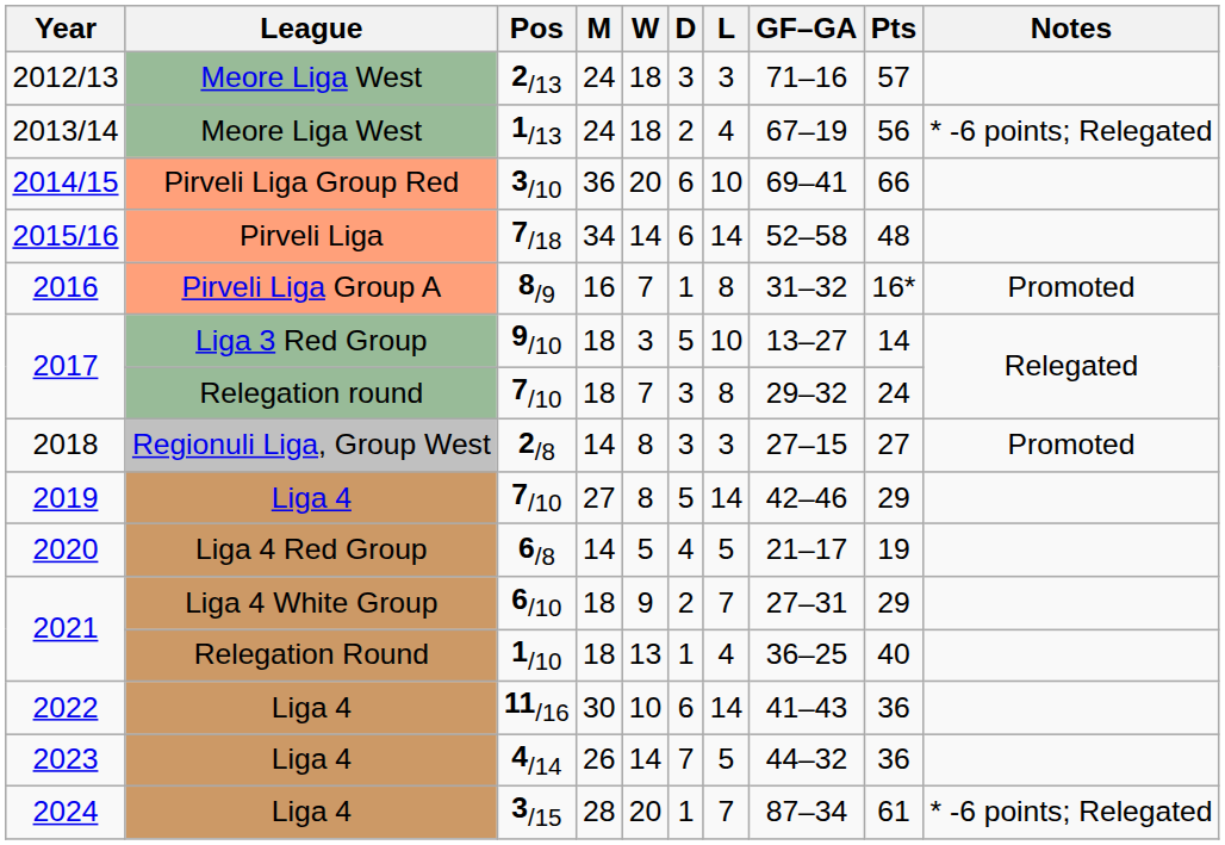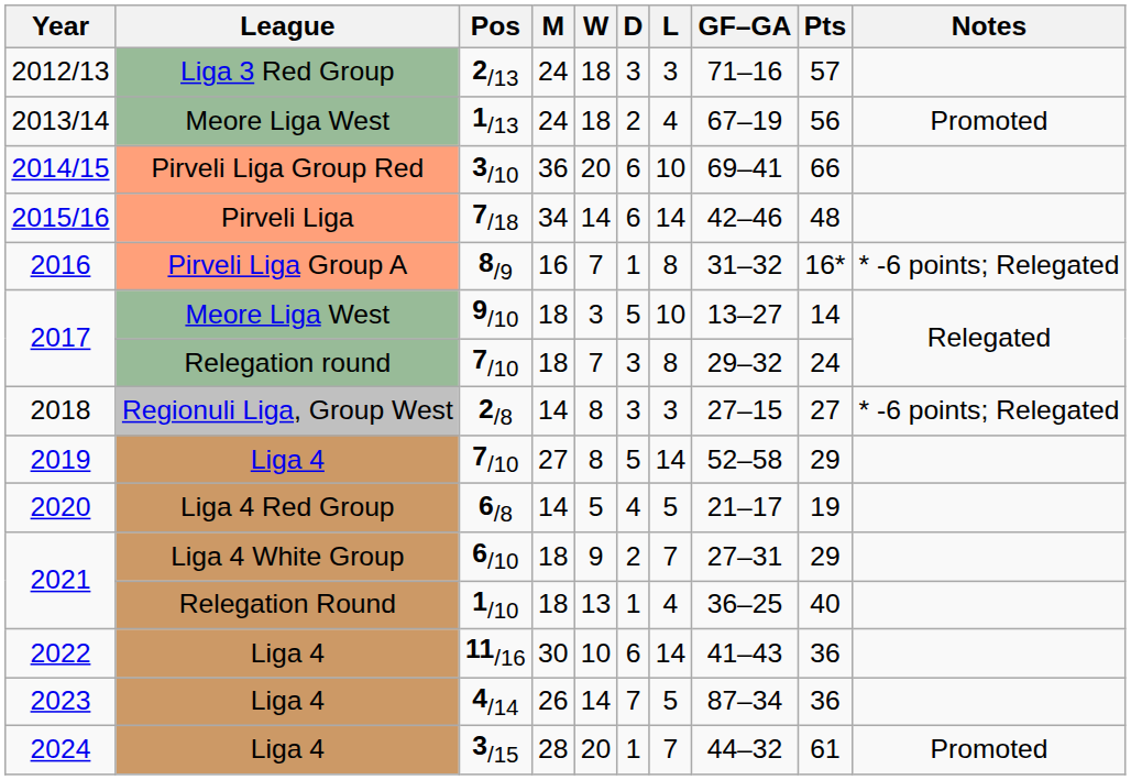 <table class="wikitable sortable" style="text-align: center">
 <tr>
 <th>Year</th>
 <th>League</th>
 <th>Pos</th>
 <th>M</th>
 <th>W</th>
 <th>D</th>
 <th>L</th>
 <th>GF–GA</th>
 <th>Pts</th>
 <th>Notes</th>
 </tr>
 <tr>
 <td>2012/13</td>
-<td bgcolor=#98bb98><a href='#'>Meore Liga</a> West</td>
+<td bgcolor=#98bb98><a href='#'>Liga 3</a> Red Group</td>
 <td><strong>2</strong><sub>/13</sub></td>
 <td>24</td>
 <td>18</td>
 <td>3</td>
 <td>3</td>
 <td>71–16</td>
 <td>57</td>
 <td></td>
 </tr>
 <tr>
 <td>2013/14</td>
 <td bgcolor=#98bb98>Meore Liga West</td>
 <td><strong>1</strong><sub>/13</sub></td>
 <td>24</td>
 <td>18</td>
 <td>2</td>
 <td>4</td>
 <td>67–19</td>
 <td>56</td>
-<td>* -6 points; Relegated</td>
+<td>Promoted</td>
 </tr>
 <tr>
 <td><a href='#'>2014/15</a></td>
 <td bgcolor=#ffa07a>Pirveli Liga Group Red</td>
 <td><strong>3</strong><sub>/10</sub></td>
 <td>36</td>
 <td>20</td>
 <td>6</td>
 <td>10</td>
 <td>69–41</td>
 <td>66</td>
 <td></td>
 </tr>
 <tr>
 <td><a href='#'>2015/16</a></td>
 <td bgcolor=#ffa07a>Pirveli Liga</td>
 <td><strong>7</strong><sub>/18</sub></td>
 <td>34</td>
 <td>14</td>
 <td>6</td>
 <td>14</td>
-<td>52–58</td>
+<td>42–46</td>
 <td>48</td>
 <td></td>
 </tr>
 <tr>
 <td><a href='#'>2016</a></td>
 <td bgcolor=#ffa07a><a href='#'>Pirveli Liga</a> Group A</td>
 <td><strong>8</strong><sub>/9</sub></td>
 <td>16</td>
 <td>7</td>
 <td>1</td>
 <td>8</td>
 <td>31–32</td>
 <td>16*</td>
-<td>Promoted</td>
+<td>* -6 points; Relegated</td>
 </tr>
 <tr>
 <td rowspan='2'><a href='#'>2017</a></td>
-<td bgcolor=#98bb98><a href='#'>Liga 3</a> Red Group</td>
+<td bgcolor=#98bb98><a href='#'>Meore Liga</a> West</td>
 <td><strong>9</strong><sub>/10</sub></td>
 <td>18</td>
 <td>3</td>
 <td>5</td>
 <td>10</td>
 <td>13–27</td>
 <td>14</td>
 <td rowspan='2'>Relegated</td>
 </tr>
 <tr>
 <td bgcolor=#98bb98>Relegation round</td>
 <td><strong>7</strong><sub>/10</sub></td>
 <td>18</td>
 <td>7</td>
 <td>3</td>
 <td>8</td>
 <td>29–32</td>
 <td>24</td>
 </tr>
 <tr>
 <td>2018</td>
 <td bgcolor=silver><a href='#'>Regionuli Liga</a>, Group West</td>
 <td><strong>2</strong><sub>/8</sub></td>
 <td>14</td>
 <td>8</td>
 <td>3</td>
 <td>3</td>
 <td>27–15</td>
 <td>27</td>
-<td>Promoted</td>
+<td>* -6 points; Relegated</td>
 </tr>
 <tr>
 <td><a href='#'>2019</a></td>
 <td bgcolor=cc9966><a href='#'>Liga 4</a></td>
 <td><strong>7</strong><sub>/10</sub></td>
 <td>27</td>
 <td>8</td>
 <td>5</td>
 <td>14</td>
-<td>42–46</td>
+<td>52–58</td>
 <td>29</td>
 <td></td>
 </tr>
 <tr>
 <td><a href='#'>2020</a></td>
 <td bgcolor=cc9966>Liga 4 Red Group</td>
 <td><strong>6</strong><sub>/8</sub></td>
 <td>14</td>
 <td>5</td>
 <td>4</td>
 <td>5</td>
 <td>21–17</td>
 <td>19</td>
 <td></td>
 </tr>
 <tr>
 <td rowspan='2'><a href='#'>2021</a></td>
 <td bgcolor=cc9966>Liga 4 White Group</td>
 <td><strong>6</strong><sub>/10</sub></td>
 <td>18</td>
 <td>9</td>
 <td>2</td>
 <td>7</td>
 <td>27–31</td>
 <td>29</td>
 <td></td>
 </tr>
 <tr>
 <td bgcolor=cc9966>Relegation Round</td>
 <td><strong>1</strong><sub>/10</sub></td>
 <td>18</td>
 <td>13</td>
 <td>1</td>
 <td>4</td>
 <td>36–25</td>
 <td>40</td>
 <td></td>
 </tr>
 <tr>
 <td><a href='#'>2022</a></td>
 <td bgcolor=cc9966>Liga 4</td>
 <td><strong>11</strong><sub>/16</sub></td>
 <td>30</td>
 <td>10</td>
 <td>6</td>
 <td>14</td>
 <td>41–43</td>
 <td>36</td>
 <td></td>
 </tr>
 <tr>
 <td><a href='#'>2023</a></td>
 <td bgcolor=cc9966>Liga 4</td>
 <td><strong>4</strong><sub>/14</sub></td>
 <td>26</td>
 <td>14</td>
 <td>7</td>
 <td>5</td>
-<td>44–32</td>
+<td>87–34</td>
 <td>36</td>
 <td></td>
 </tr>
 <tr>
 <td><a href='#'>2024</a></td>
 <td bgcolor=cc9966>Liga 4</td>
 <td><strong>3</strong><sub>/15</sub></td>
 <td>28</td>
 <td>20</td>
 <td>1</td>
 <td>7</td>
-<td>87–34</td>
+<td>44–32</td>
 <td>61</td>
-<td>* -6 points; Relegated</td>
+<td>Promoted</td>
 </tr>
 </table>
